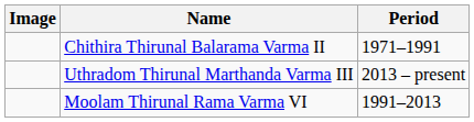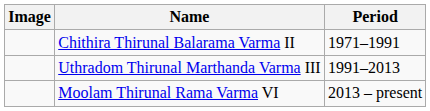 <table class="wikitable">
 <tr>
 <th>Image</th>
 <th>Name</th>
 <th>Period</th>
 </tr>
 <tr>
 <td></td>
 <td><a href='#'>Chithira Thirunal Balarama Varma</a> II</td>
 <td>1971–1991</td>
 </tr>
 <tr>
 <td></td>
 <td><a href='#'>Uthradom Thirunal Marthanda Varma</a> III</td>
-<td>2013 – present</td>
+<td>1991–2013</td>
 </tr>
 <tr>
 <td></td>
 <td><a href='#'>Moolam Thirunal Rama Varma</a> VI</td>
-<td>1991–2013</td>
+<td>2013 – present</td>
 </tr>
 </table>
